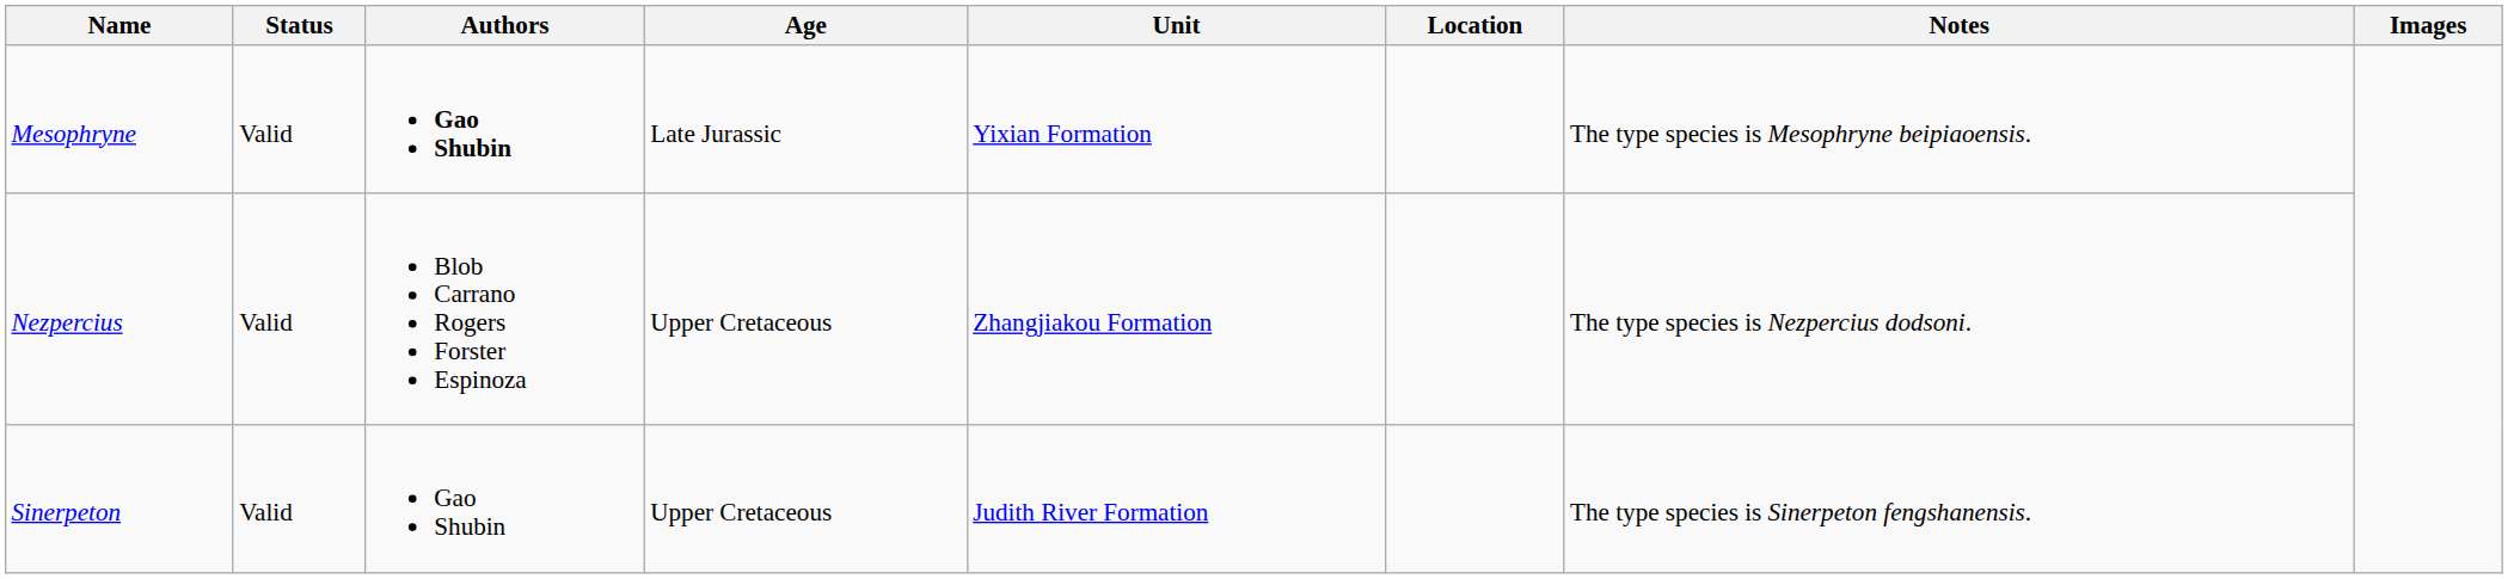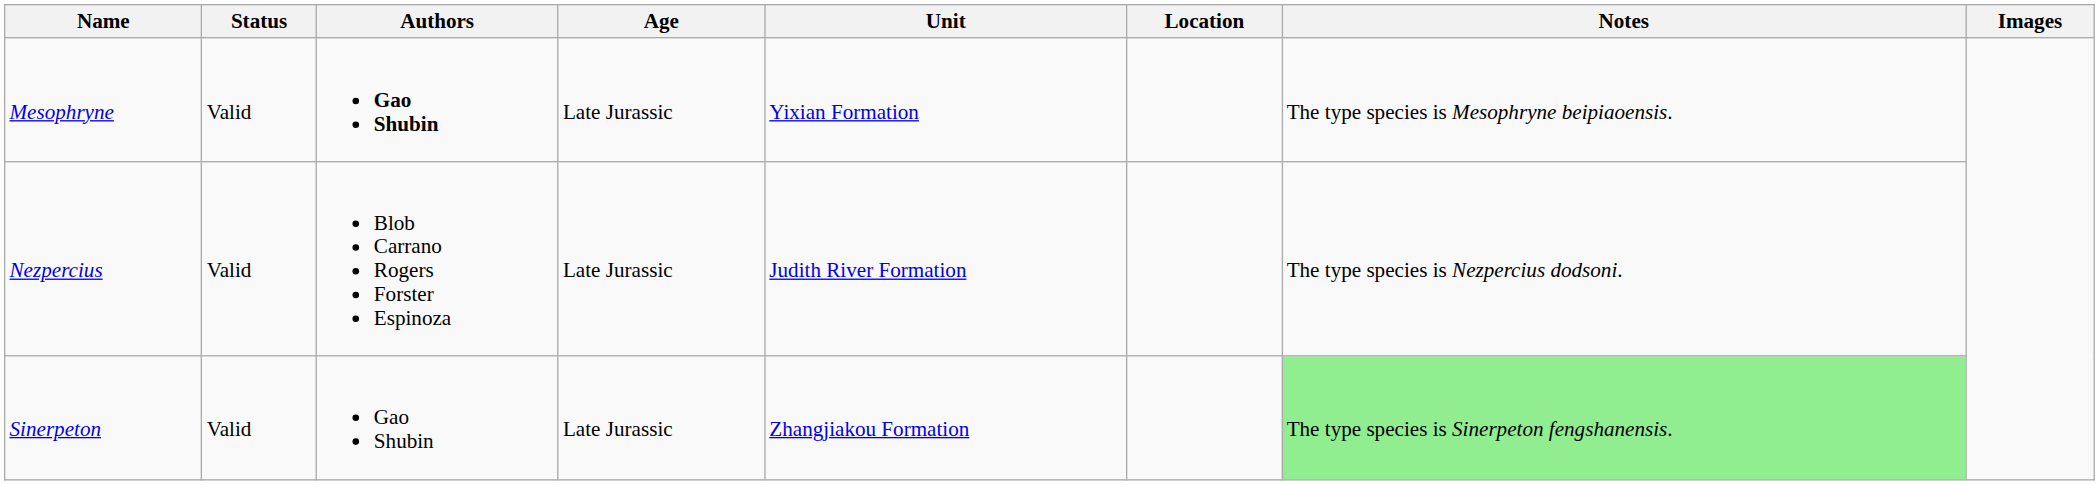 <table class="wikitable sortable" align="center" width="100%">
 <tr>
 <th>Name</th>
 <th>Status</th>
 <th>Authors</th>
 <th>Age</th>
 <th>Unit</th>
 <th>Location</th>
 <th>Notes</th>
 <th>Images</th>
 </tr>
 <tr>
 <td><br><em><a href='#'>Mesophryne</a></em></td>
 <td><br>Valid</td>
 <td><strong><br><ul><li>Gao</li><li>Shubin</li></ul></strong></td>
 <td><br>Late Jurassic</td>
 <td><br><a href='#'>Yixian Formation</a></td>
 <td><br></td>
 <td><br>The type species is <em>Mesophryne beipiaoensis</em>.</td>
 <td rowspan="47"><br></td>
 </tr>
 <tr>
 <td><br><em><a href='#'>Nezpercius</a></em></td>
 <td><br>Valid</td>
 <td><br><ul><li>Blob</li><li>Carrano</li><li>Rogers</li><li>Forster</li><li>Espinoza</li></ul></td>
-<td><br>Upper Cretaceous</td>
-<td><br><a href='#'>Zhangjiakou Formation</a></td>
+<td><br>Late Jurassic</td>
+<td><br><a href='#'>Judith River Formation</a></td>
 <td><br></td>
 <td><br>The type species is <em>Nezpercius dodsoni</em>.</td>
 </tr>
 <tr>
 <td><br><em><a href='#'>Sinerpeton</a></em></td>
 <td><br>Valid</td>
 <td><br><ul><li>Gao</li><li>Shubin</li></ul></td>
-<td><br>Upper Cretaceous</td>
-<td><br><a href='#'>Judith River Formation</a></td>
+<td><br>Late Jurassic</td>
+<td><br><a href='#'>Zhangjiakou Formation</a></td>
 <td><br></td>
-<td><br>The type species is <em>Sinerpeton fengshanensis</em>.</td>
+<td style="background: lightgreen;"><br>The type species is <em>Sinerpeton fengshanensis</em>.</td>
 </tr>
 </table>
